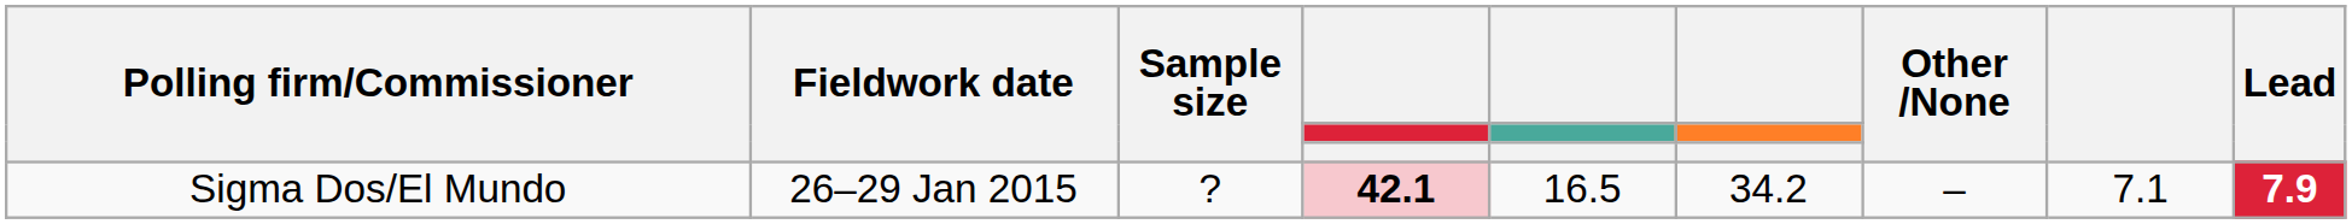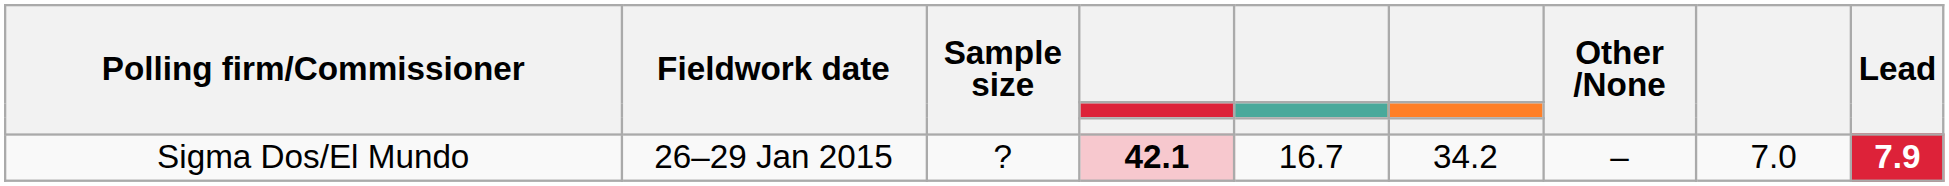 <table class="wikitable collapsible collapsed" style="text-align:center; font-size:90%; line-height:14px;">
 <tr style="height:42px;">
 <th style="width:260px;" rowspan="3">Polling firm/Commissioner</th>
 <th style="width:125px;" rowspan="3">Fieldwork date</th>
 <th style="width:60px;" rowspan="3">Sample size</th>
 <th style="width:60px;"></th>
 <th style="width:60px;"></th>
 <th style="width:60px;"></th>
 <th style="width:60px;" rowspan="3">Other<br>/None</th>
 <th style="width:60px;" rowspan="3"></th>
 <th style="width:30px;" rowspan="3">Lead</th>
 </tr>
 <tr>
 <th style="color:inherit;background:#DD2239;"></th>
 <th style="color:inherit;background:#49A99B;"></th>
 <th style="color:inherit;background:#FF7F27;"></th>
 </tr>
 <tr>
 <th></th>
 <th></th>
 <th></th>
 </tr>
 <tr>
 <td>Sigma Dos/El Mundo</td>
 <td>26–29 Jan 2015</td>
 <td>?</td>
 <td style="color:inherit;background:#F7C8CE;"><strong>42.1</strong></td>
-<td>16.5</td>
+<td>16.7</td>
 <td>34.2</td>
 <td>–</td>
-<td>7.1</td>
+<td>7.0</td>
 <td style="color:inherit;background:#DD2239; color:white;"><strong>7.9</strong></td>
 </tr>
 </table>
